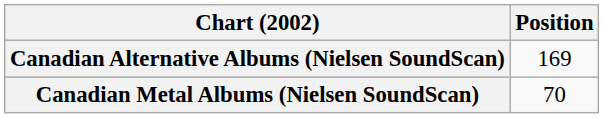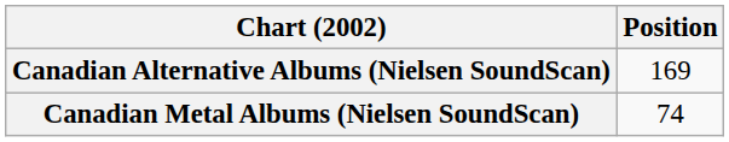 <table class="wikitable plainrowheaders">
 <tr>
 <th>Chart (2002)</th>
 <th>Position</th>
 </tr>
 <tr>
 <th scope="row">Canadian Alternative Albums (Nielsen SoundScan)</th>
 <td align=center>169</td>
 </tr>
 <tr>
 <th scope="row">Canadian Metal Albums (Nielsen SoundScan)</th>
-<td align=center>70</td>
+<td align=center>74</td>
 </tr>
 </table>
